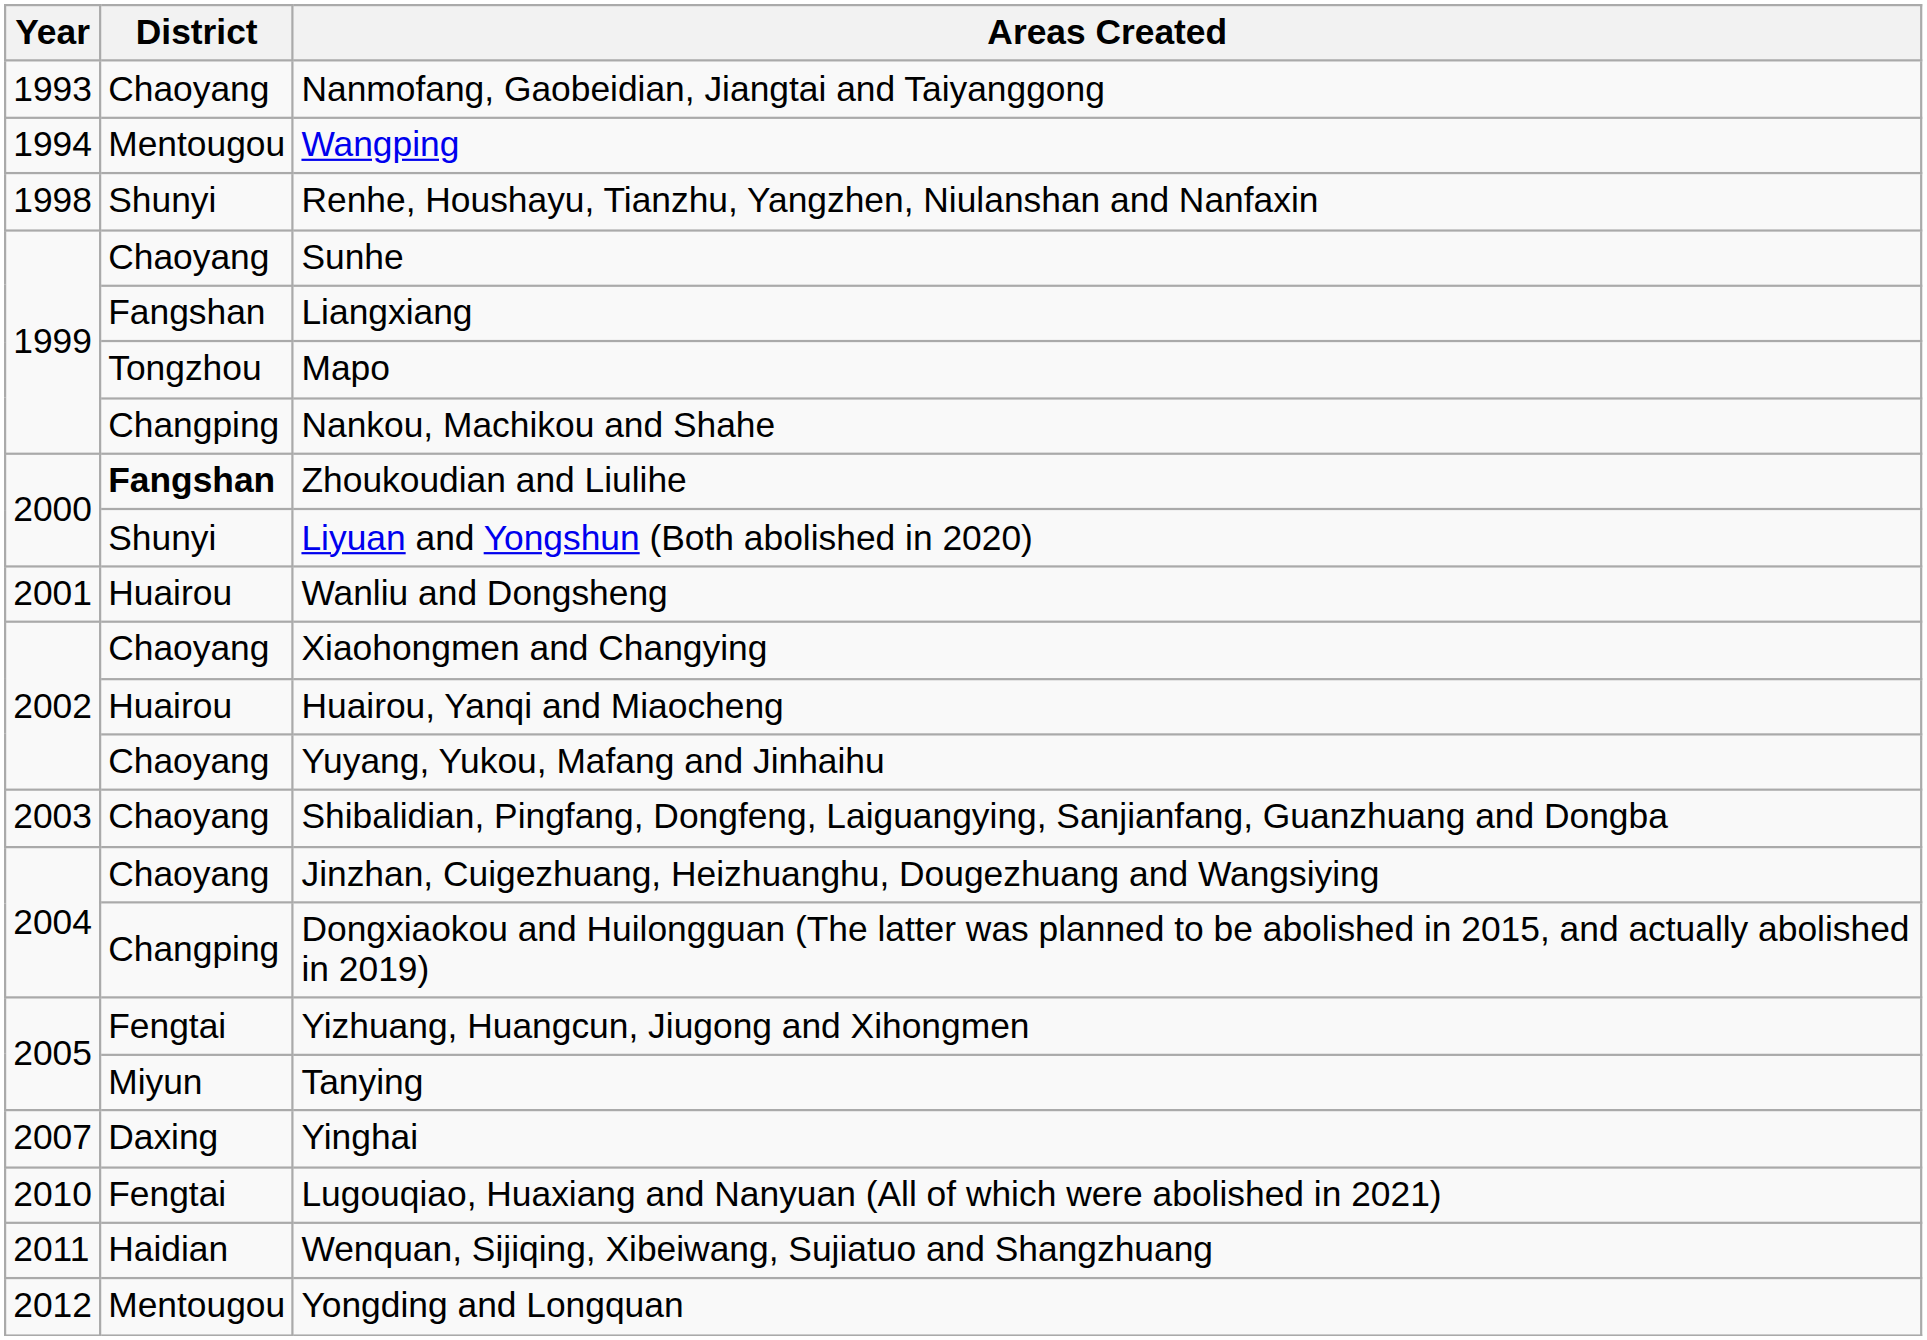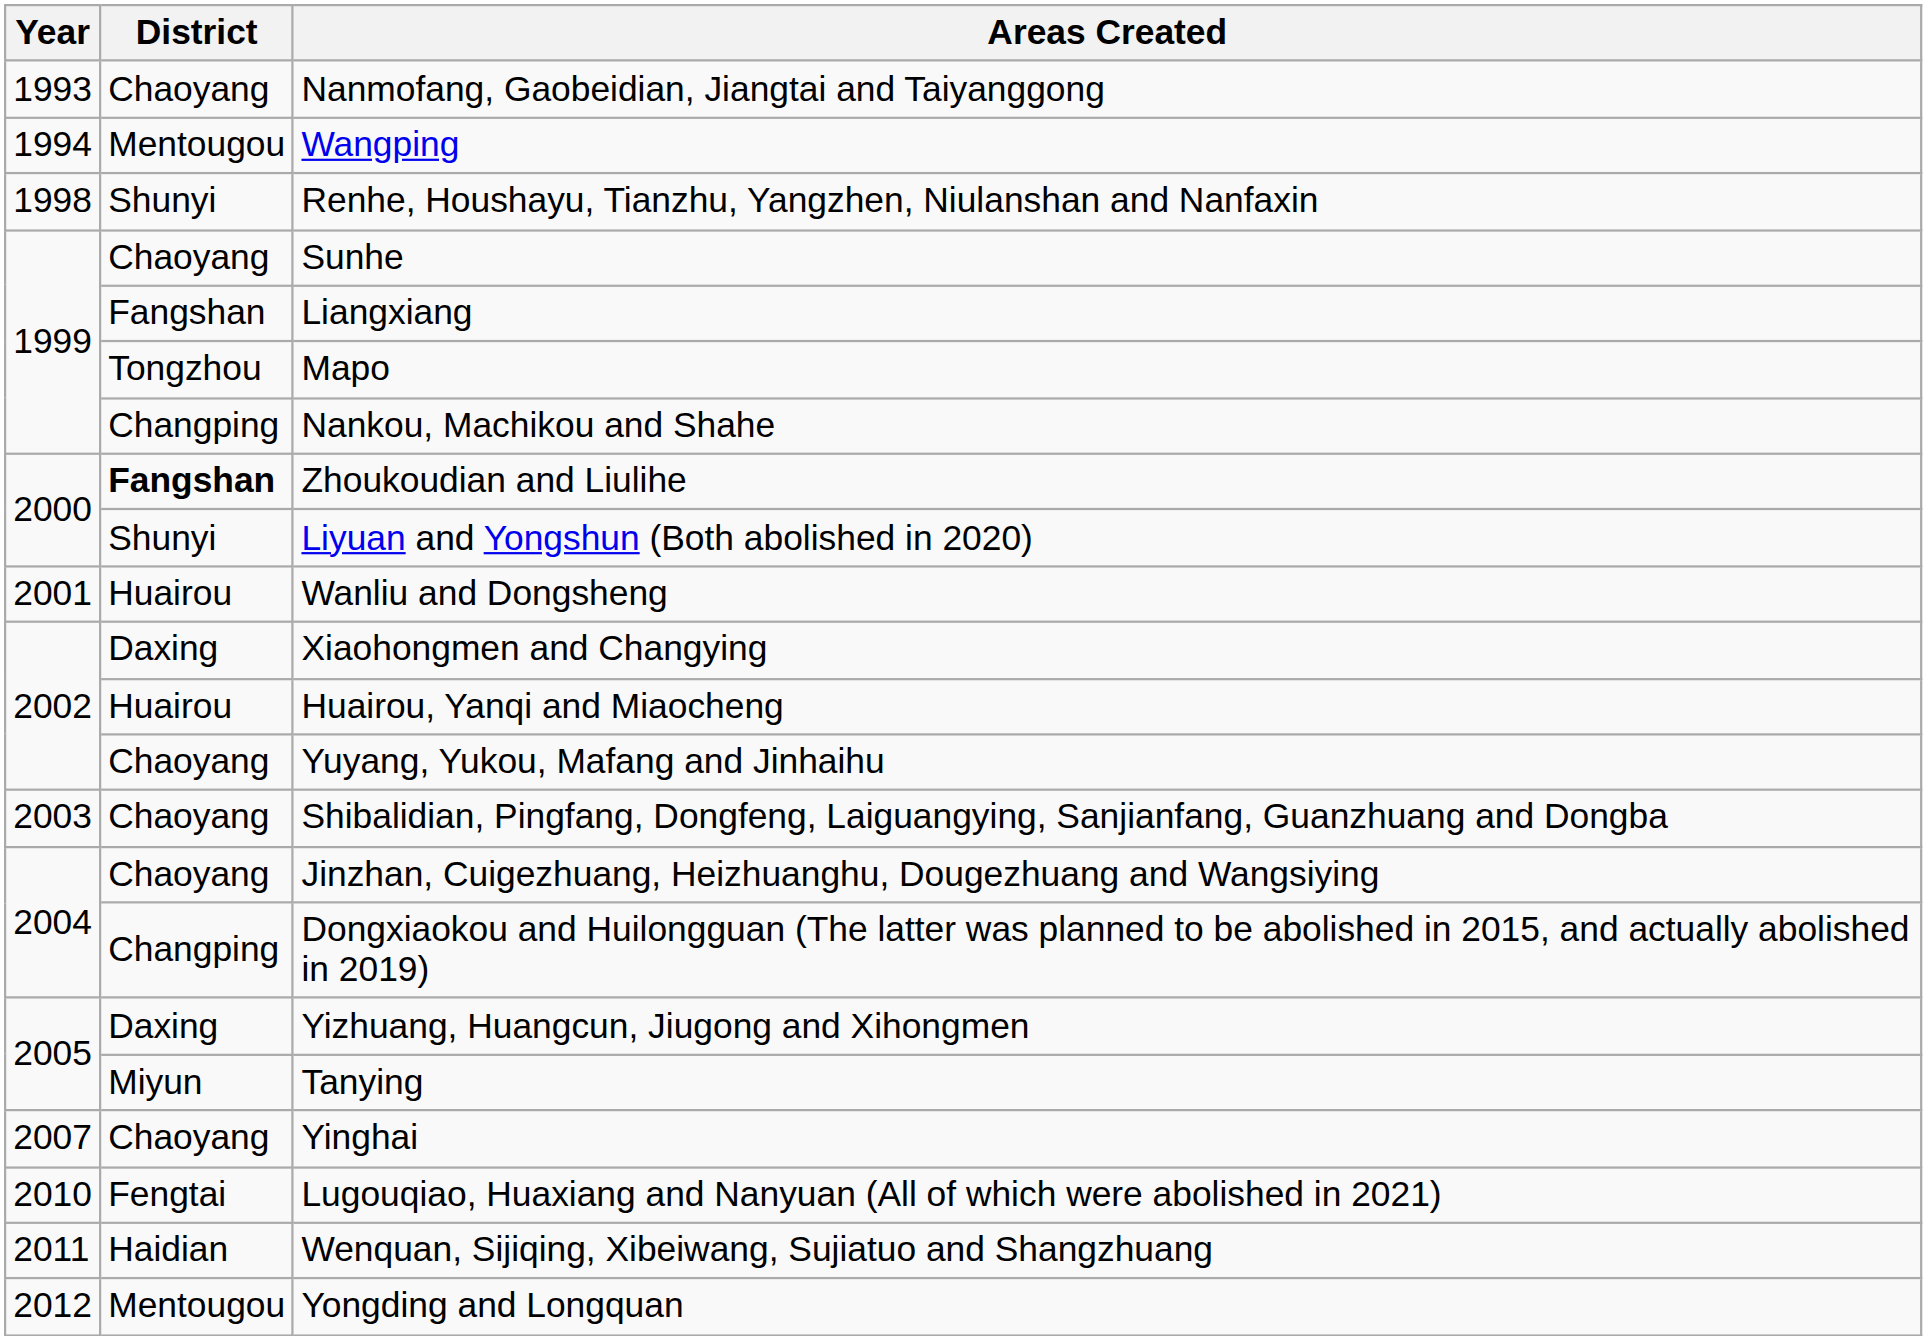 <table class="wikitable">
 <tr>
 <th>Year</th>
 <th>District</th>
 <th>Areas Created</th>
 </tr>
 <tr>
 <td>1993</td>
 <td>Chaoyang</td>
 <td>Nanmofang, Gaobeidian, Jiangtai and Taiyanggong</td>
 </tr>
 <tr>
 <td>1994</td>
 <td>Mentougou</td>
 <td><a href='#'>Wangping</a></td>
 </tr>
 <tr>
 <td>1998</td>
 <td>Shunyi</td>
 <td>Renhe, Houshayu, Tianzhu, Yangzhen, Niulanshan and Nanfaxin</td>
 </tr>
 <tr>
 <td rowspan="4">1999</td>
 <td>Chaoyang</td>
 <td>Sunhe</td>
 </tr>
 <tr>
 <td>Fangshan</td>
 <td>Liangxiang</td>
 </tr>
 <tr>
 <td>Tongzhou</td>
 <td>Mapo</td>
 </tr>
 <tr>
 <td>Changping</td>
 <td>Nankou, Machikou and Shahe</td>
 </tr>
 <tr>
 <td rowspan="2">2000</td>
 <td><strong>Fangshan</strong></td>
 <td>Zhoukoudian and Liulihe</td>
 </tr>
 <tr>
 <td>Shunyi</td>
 <td><a href='#'>Liyuan</a> and <a href='#'>Yongshun</a> (Both abolished in 2020)</td>
 </tr>
 <tr>
 <td>2001</td>
 <td>Huairou</td>
 <td>Wanliu and Dongsheng</td>
 </tr>
 <tr>
 <td rowspan="3">2002</td>
-<td>Chaoyang</td>
+<td>Daxing</td>
 <td>Xiaohongmen and Changying</td>
 </tr>
 <tr>
 <td>Huairou</td>
 <td>Huairou, Yanqi and Miaocheng</td>
 </tr>
 <tr>
 <td>Chaoyang</td>
 <td>Yuyang, Yukou, Mafang and Jinhaihu</td>
 </tr>
 <tr>
 <td>2003</td>
 <td>Chaoyang</td>
 <td>Shibalidian, Pingfang, Dongfeng, Laiguangying, Sanjianfang, Guanzhuang and Dongba</td>
 </tr>
 <tr>
 <td rowspan="2">2004</td>
 <td>Chaoyang</td>
 <td>Jinzhan, Cuigezhuang, Heizhuanghu, Dougezhuang and Wangsiying</td>
 </tr>
 <tr>
 <td>Changping</td>
 <td>Dongxiaokou and Huilongguan (The latter was planned to be abolished in 2015, and actually abolished in 2019)</td>
 </tr>
 <tr>
 <td rowspan="2">2005</td>
-<td>Fengtai</td>
+<td>Daxing</td>
 <td>Yizhuang, Huangcun, Jiugong and Xihongmen</td>
 </tr>
 <tr>
 <td>Miyun</td>
 <td>Tanying</td>
 </tr>
 <tr>
 <td>2007</td>
-<td>Daxing</td>
+<td>Chaoyang</td>
 <td>Yinghai</td>
 </tr>
 <tr>
 <td>2010</td>
 <td>Fengtai</td>
 <td>Lugouqiao, Huaxiang and Nanyuan (All of which were abolished in 2021)</td>
 </tr>
 <tr>
 <td>2011</td>
 <td>Haidian</td>
 <td>Wenquan, Sijiqing, Xibeiwang, Sujiatuo and Shangzhuang</td>
 </tr>
 <tr>
 <td>2012</td>
 <td>Mentougou</td>
 <td>Yongding and Longquan</td>
 </tr>
 </table>
